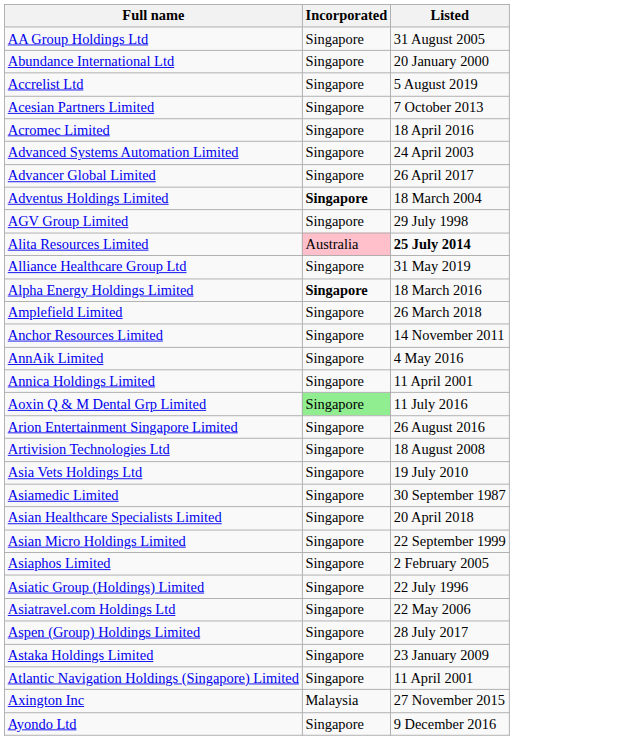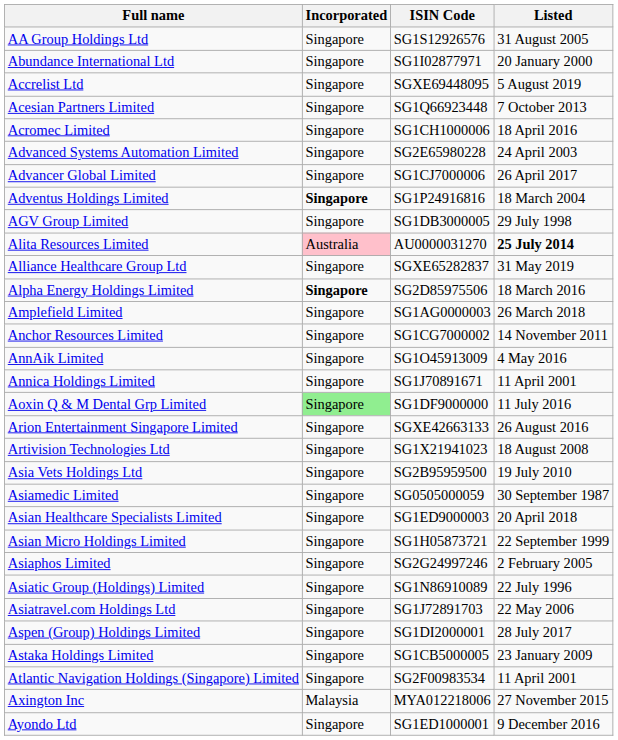 <table class="wikitable">
 <tr>
 <th>Full name</th>
 <th>Incorporated</th>
+<th>ISIN Code</th>
 <th>Listed</th>
 </tr>
 <tr>
 <td><a href='#'>AA Group Holdings Ltd</a></td>
 <td>Singapore</td>
+<td>SG1S12926576</td>
 <td>31 August 2005</td>
 </tr>
 <tr>
 <td><a href='#'>Abundance International Ltd</a></td>
 <td>Singapore</td>
+<td>SG1I02877971</td>
 <td>20 January 2000</td>
 </tr>
 <tr>
 <td><a href='#'>Accrelist Ltd</a></td>
 <td>Singapore</td>
+<td>SGXE69448095</td>
 <td>5 August 2019</td>
 </tr>
 <tr>
 <td><a href='#'>Acesian Partners Limited</a></td>
 <td>Singapore</td>
+<td>SG1Q66923448</td>
 <td>7 October 2013</td>
 </tr>
 <tr>
 <td><a href='#'>Acromec Limited</a></td>
 <td>Singapore</td>
+<td>SG1CH1000006</td>
 <td>18 April 2016</td>
 </tr>
 <tr>
 <td><a href='#'>Advanced Systems Automation Limited</a></td>
 <td>Singapore</td>
+<td>SG2E65980228</td>
 <td>24 April 2003</td>
 </tr>
 <tr>
 <td><a href='#'>Advancer Global Limited</a></td>
 <td>Singapore</td>
+<td>SG1CJ7000006</td>
 <td>26 April 2017</td>
 </tr>
 <tr>
 <td><a href='#'>Adventus Holdings Limited</a></td>
 <td><strong>Singapore</strong></td>
+<td>SG1P24916816</td>
 <td>18 March 2004</td>
 </tr>
 <tr>
 <td><a href='#'>AGV Group Limited</a></td>
 <td>Singapore</td>
+<td>SG1DB3000005</td>
 <td>29 July 1998</td>
 </tr>
 <tr>
 <td><a href='#'>Alita Resources Limited</a></td>
 <td style="background: pink;">Australia</td>
+<td>AU0000031270</td>
 <td><strong>25 July 2014</strong></td>
 </tr>
 <tr>
 <td><a href='#'>Alliance Healthcare Group Ltd</a></td>
 <td>Singapore</td>
+<td>SGXE65282837</td>
 <td>31 May 2019</td>
 </tr>
 <tr>
 <td><a href='#'>Alpha Energy Holdings Limited</a></td>
 <td><strong>Singapore</strong></td>
+<td>SG2D85975506</td>
 <td>18 March 2016</td>
 </tr>
 <tr>
 <td><a href='#'>Amplefield Limited</a></td>
 <td>Singapore</td>
+<td>SG1AG0000003</td>
 <td>26 March 2018</td>
 </tr>
 <tr>
 <td><a href='#'>Anchor Resources Limited</a></td>
 <td>Singapore</td>
+<td>SG1CG7000002</td>
 <td>14 November 2011</td>
 </tr>
 <tr>
 <td><a href='#'>AnnAik Limited</a></td>
 <td>Singapore</td>
+<td>SG1O45913009</td>
 <td>4 May 2016</td>
 </tr>
 <tr>
 <td><a href='#'>Annica Holdings Limited</a></td>
 <td>Singapore</td>
+<td>SG1J70891671</td>
 <td>11 April 2001</td>
 </tr>
 <tr>
 <td><a href='#'>Aoxin Q & M Dental Grp Limited</a></td>
 <td style="background: lightgreen;">Singapore</td>
+<td>SG1DF9000000</td>
 <td>11 July 2016</td>
 </tr>
 <tr>
 <td><a href='#'>Arion Entertainment Singapore Limited</a></td>
 <td>Singapore</td>
+<td>SGXE42663133</td>
 <td>26 August 2016</td>
 </tr>
 <tr>
 <td><a href='#'>Artivision Technologies Ltd</a></td>
 <td>Singapore</td>
+<td>SG1X21941023</td>
 <td>18 August 2008</td>
 </tr>
 <tr>
 <td><a href='#'>Asia Vets Holdings Ltd</a></td>
 <td>Singapore</td>
+<td>SG2B95959500</td>
 <td>19 July 2010</td>
 </tr>
 <tr>
 <td><a href='#'>Asiamedic Limited</a></td>
 <td>Singapore</td>
+<td>SG0505000059</td>
 <td>30 September 1987</td>
 </tr>
 <tr>
 <td><a href='#'>Asian Healthcare Specialists Limited</a></td>
 <td>Singapore</td>
+<td>SG1ED9000003</td>
 <td>20 April 2018</td>
 </tr>
 <tr>
 <td><a href='#'>Asian Micro Holdings Limited</a></td>
 <td>Singapore</td>
+<td>SG1H05873721</td>
 <td>22 September 1999</td>
 </tr>
 <tr>
 <td><a href='#'>Asiaphos Limited</a></td>
 <td>Singapore</td>
+<td>SG2G24997246</td>
 <td>2 February 2005</td>
 </tr>
 <tr>
 <td><a href='#'>Asiatic Group (Holdings) Limited</a></td>
 <td>Singapore</td>
+<td>SG1N86910089</td>
 <td>22 July 1996</td>
 </tr>
 <tr>
 <td><a href='#'>Asiatravel.com Holdings Ltd</a></td>
 <td>Singapore</td>
+<td>SG1J72891703</td>
 <td>22 May 2006</td>
 </tr>
 <tr>
 <td><a href='#'>Aspen (Group) Holdings Limited</a></td>
 <td>Singapore</td>
+<td>SG1DI2000001</td>
 <td>28 July 2017</td>
 </tr>
 <tr>
 <td><a href='#'>Astaka Holdings Limited</a></td>
 <td>Singapore</td>
+<td>SG1CB5000005</td>
 <td>23 January 2009</td>
 </tr>
 <tr>
 <td><a href='#'>Atlantic Navigation Holdings (Singapore) Limited</a></td>
 <td>Singapore</td>
+<td>SG2F00983534</td>
 <td>11 April 2001</td>
 </tr>
 <tr>
 <td><a href='#'>Axington Inc</a></td>
 <td>Malaysia</td>
+<td>MYA012218006</td>
 <td>27 November 2015</td>
 </tr>
 <tr>
 <td><a href='#'>Ayondo Ltd</a></td>
 <td>Singapore</td>
+<td>SG1ED1000001</td>
 <td>9 December 2016</td>
 </tr>
 </table>
